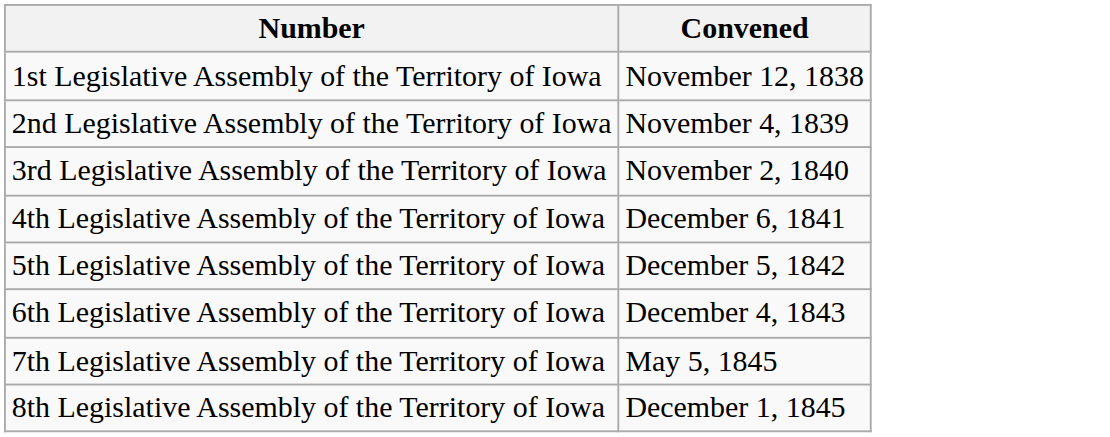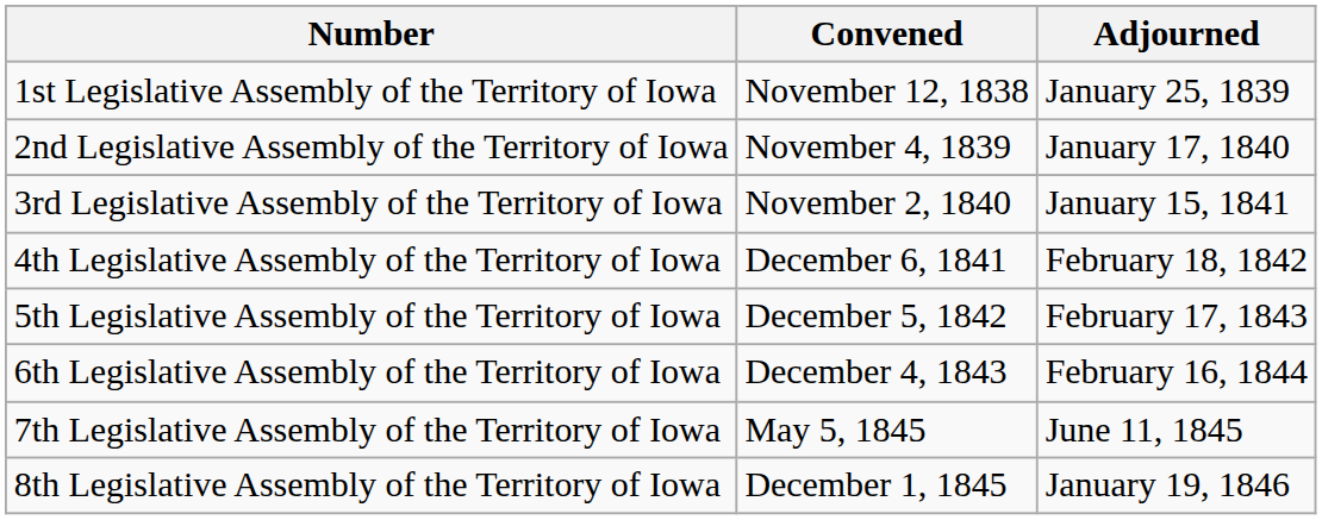 <table class="wikitable">
 <tr>
 <th>Number</th>
 <th>Convened</th>
+<th>Adjourned</th>
 </tr>
 <tr>
 <td>1st Legislative Assembly of the Territory of Iowa</td>
 <td>November 12, 1838</td>
+<td>January 25, 1839</td>
 </tr>
 <tr>
 <td>2nd Legislative Assembly of the Territory of Iowa</td>
 <td>November 4, 1839</td>
+<td>January 17, 1840</td>
 </tr>
 <tr>
 <td>3rd Legislative Assembly of the Territory of Iowa</td>
 <td>November 2, 1840</td>
+<td>January 15, 1841</td>
 </tr>
 <tr>
 <td>4th Legislative Assembly of the Territory of Iowa</td>
 <td>December 6, 1841</td>
+<td>February 18, 1842</td>
 </tr>
 <tr>
 <td>5th Legislative Assembly of the Territory of Iowa</td>
 <td>December 5, 1842</td>
+<td>February 17, 1843</td>
 </tr>
 <tr>
 <td>6th Legislative Assembly of the Territory of Iowa</td>
 <td>December 4, 1843</td>
+<td>February 16, 1844</td>
 </tr>
 <tr>
 <td>7th Legislative Assembly of the Territory of Iowa</td>
 <td>May 5, 1845</td>
+<td>June 11, 1845</td>
 </tr>
 <tr>
 <td>8th Legislative Assembly of the Territory of Iowa</td>
 <td>December 1, 1845</td>
+<td>January 19, 1846</td>
 </tr>
 </table>
